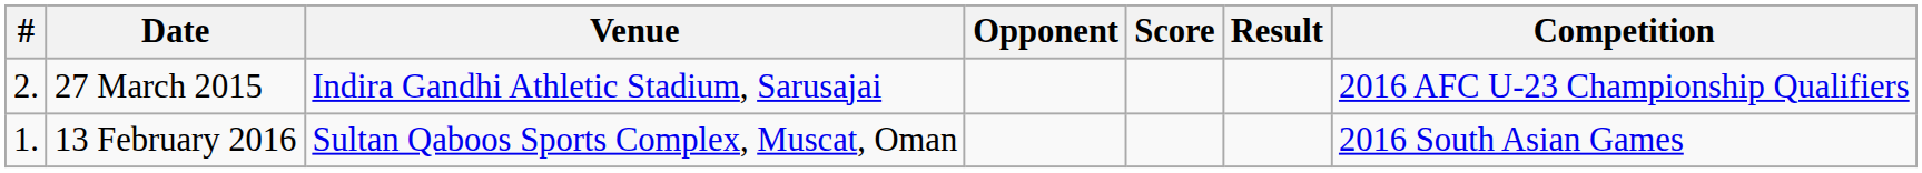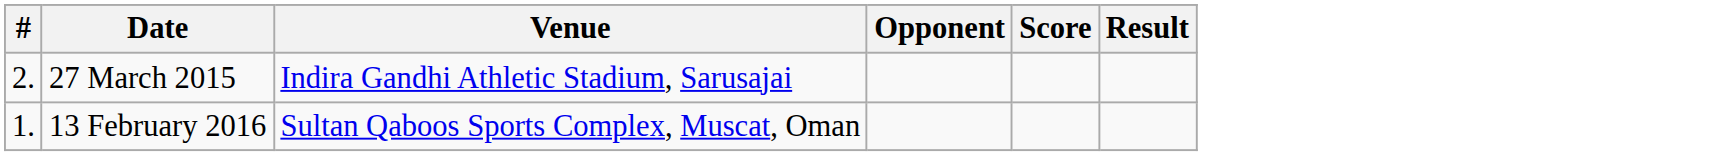 <table class="wikitable collapsible collapsed">
 <tr>
 <th>#</th>
 <th>Date</th>
 <th>Venue</th>
 <th>Opponent</th>
 <th>Score</th>
 <th>Result</th>
-<th>Competition</th>
 </tr>
 <tr>
 <td>2.</td>
 <td>27 March 2015</td>
 <td><a href='#'>Indira Gandhi Athletic Stadium</a>, <a href='#'>Sarusajai</a></td>
 <td></td>
 <td></td>
 <td></td>
-<td><a href='#'>2016 AFC U-23 Championship Qualifiers</a></td>
 </tr>
 <tr>
 <td>1.</td>
 <td>13 February 2016</td>
 <td><a href='#'>Sultan Qaboos Sports Complex</a>, <a href='#'>Muscat</a>, Oman</td>
 <td></td>
 <td></td>
 <td></td>
-<td><a href='#'>2016 South Asian Games</a></td>
 </tr>
 </table>
